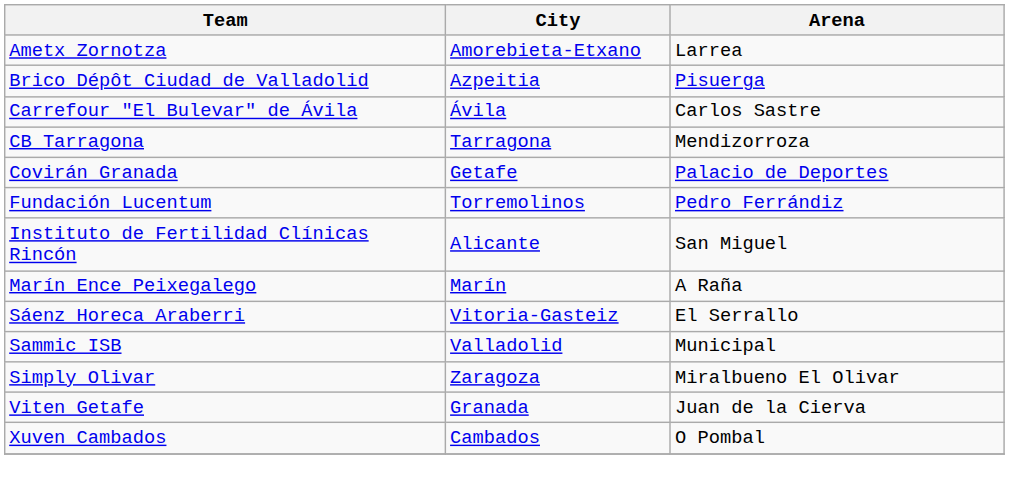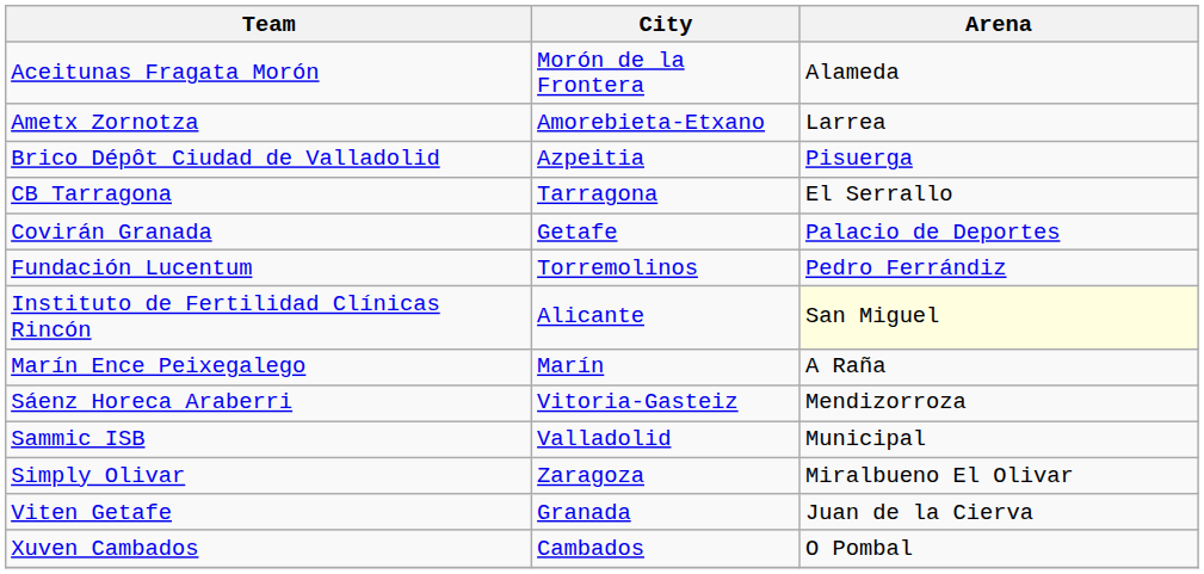 <table class="wikitable sortable">
 <tr>
 <th width=300>Team</th>
 <th width=150>City</th>
 <th width=225>Arena</th>
+</tr>
+<tr>
+<td><a href='#'>Aceitunas Fragata Morón</a></td>
+<td><a href='#'>Morón de la Frontera</a></td>
+<td>Alameda</td>
 </tr>
 <tr>
 <td><a href='#'>Ametx Zornotza</a></td>
 <td><a href='#'>Amorebieta-Etxano</a></td>
 <td>Larrea</td>
 </tr>
 <tr>
 <td><a href='#'>Brico Dépôt Ciudad de Valladolid</a></td>
 <td><a href='#'>Azpeitia</a></td>
 <td><a href='#'>Pisuerga</a></td>
 </tr>
 <tr>
-<td><a href='#'>Carrefour "El Bulevar" de Ávila</a></td>
-<td><a href='#'>Ávila</a></td>
-<td>Carlos Sastre</td>
-</tr>
-<tr>
 <td><a href='#'>CB Tarragona</a></td>
 <td><a href='#'>Tarragona</a></td>
-<td>Mendizorroza</td>
+<td>El Serrallo</td>
 </tr>
 <tr>
 <td><a href='#'>Covirán Granada</a></td>
 <td><a href='#'>Getafe</a></td>
 <td><a href='#'>Palacio de Deportes</a></td>
 </tr>
 <tr>
 <td><a href='#'>Fundación Lucentum</a></td>
 <td><a href='#'>Torremolinos</a></td>
 <td><a href='#'>Pedro Ferrándiz</a></td>
 </tr>
 <tr>
 <td><a href='#'>Instituto de Fertilidad Clínicas Rincón</a></td>
 <td><a href='#'>Alicante</a></td>
-<td>San Miguel</td>
+<td style="background: lightyellow;">San Miguel</td>
 </tr>
 <tr>
 <td><a href='#'>Marín Ence Peixegalego</a></td>
 <td><a href='#'>Marín</a></td>
 <td>A Raña</td>
 </tr>
 <tr>
 <td><a href='#'>Sáenz Horeca Araberri</a></td>
 <td><a href='#'>Vitoria-Gasteiz</a></td>
-<td>El Serrallo</td>
+<td>Mendizorroza</td>
 </tr>
 <tr>
 <td><a href='#'>Sammic ISB</a></td>
 <td><a href='#'>Valladolid</a></td>
 <td>Municipal</td>
 </tr>
 <tr>
 <td><a href='#'>Simply Olivar</a></td>
 <td><a href='#'>Zaragoza</a></td>
 <td>Miralbueno El Olivar</td>
 </tr>
 <tr>
 <td><a href='#'>Viten Getafe</a></td>
 <td><a href='#'>Granada</a></td>
 <td>Juan de la Cierva</td>
 </tr>
 <tr>
 <td><a href='#'>Xuven Cambados</a></td>
 <td><a href='#'>Cambados</a></td>
 <td>O Pombal</td>
 </tr>
 <tr>
 </tr>
 </table>
